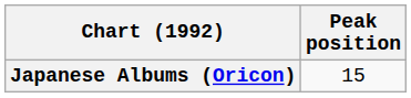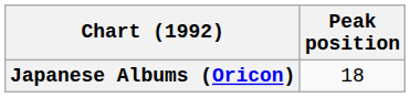 <table class="wikitable plainrowheaders" style="text-align:center">
 <tr>
 <th scope="col">Chart (1992)</th>
 <th scope="col">Peak<br> position</th>
 </tr>
 <tr>
 <th scope="row">Japanese Albums (<a href='#'>Oricon</a>)</th>
-<td>15</td>
+<td>18</td>
 </tr>
 </table>
